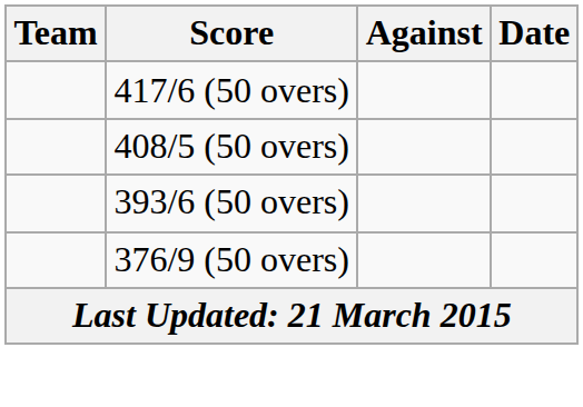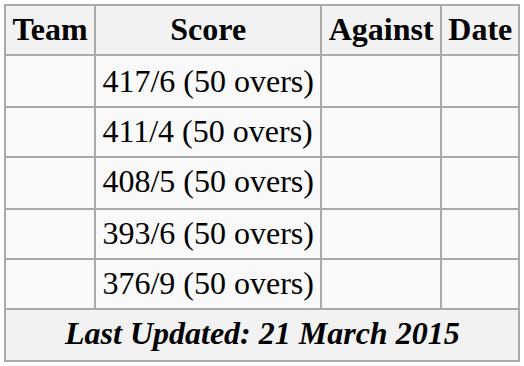 <table class="wikitable sortable" style="text-align:center">
 <tr>
 <th>Team</th>
 <th>Score</th>
 <th>Against</th>
 <th class="unsortable">Date</th>
 </tr>
 <tr>
 <td style="text-align:left"></td>
 <td style="text-align:left">417/6 (50 overs)</td>
+<td style="text-align:left"></td>
+<td></td>
+</tr>
+<tr>
+<td style="text-align:left"></td>
+<td style="text-align:left">411/4 (50 overs)</td>
 <td style="text-align:left"></td>
 <td></td>
 </tr>
 <tr>
 <td style="text-align:left"></td>
 <td style="text-align:left">408/5 (50 overs)</td>
 <td style="text-align:left"></td>
 <td></td>
 </tr>
 <tr>
 <td style="text-align:left"></td>
 <td style="text-align:left">393/6 (50 overs)</td>
 <td style="text-align:left"></td>
 <td></td>
 </tr>
 <tr>
 <td style="text-align:left"></td>
 <td style="text-align:left">376/9 (50 overs)</td>
 <td style="text-align:left"></td>
 <td></td>
 </tr>
 <tr>
 <th colspan=4><em>Last Updated: 21 March 2015</em></th>
 </tr>
 </table>
